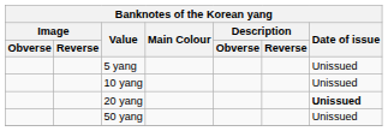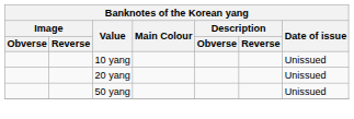 <table class="wikitable" style="font-size: 90%">
 <tr>
 <th colspan=7>Banknotes of the Korean yang</th>
 </tr>
 <tr>
 <th colspan=2>Image</th>
 <th rowspan=2>Value</th>
 <th rowspan=2>Main Colour</th>
 <th colspan=2>Description</th>
 <th rowspan=2>Date of issue</th>
 </tr>
 <tr>
 <th>Obverse</th>
 <th>Reverse</th>
 <th>Obverse</th>
 <th>Reverse</th>
 </tr>
 <tr>
 <td></td>
 <td></td>
-<td>5 yang</td>
-<td></td>
-<td></td>
-<td></td>
-<td>Unissued</td>
-</tr>
-<tr>
-<td></td>
-<td></td>
 <td>10 yang</td>
 <td></td>
 <td></td>
 <td></td>
 <td>Unissued</td>
 </tr>
 <tr>
 <td></td>
 <td></td>
 <td>20 yang</td>
 <td></td>
 <td></td>
 <td></td>
-<td><strong>Unissued</strong></td>
+<td>Unissued</td>
 </tr>
 <tr>
 <td></td>
 <td></td>
 <td>50 yang</td>
 <td></td>
 <td></td>
 <td></td>
 <td>Unissued</td>
 </tr>
 <tr>
 </tr>
 </table>
